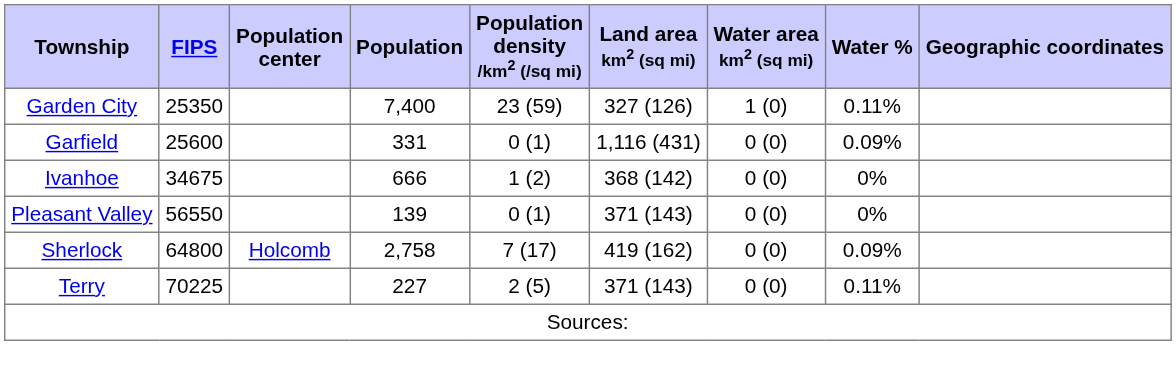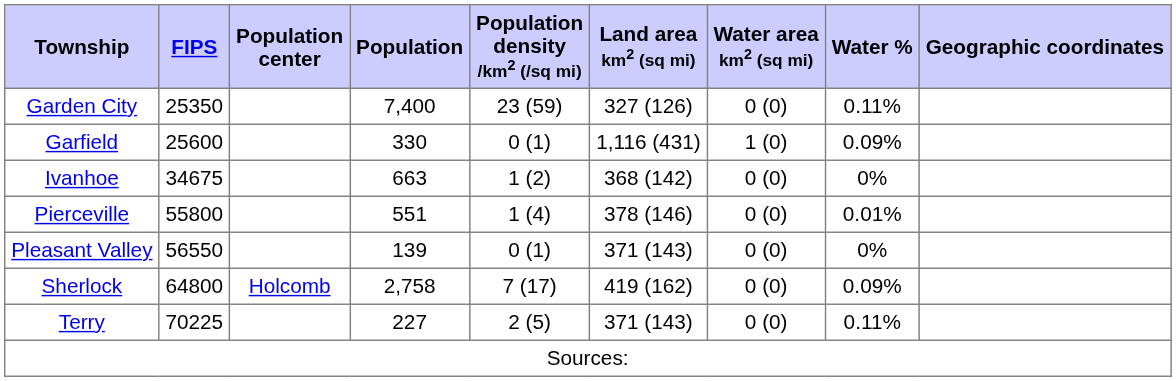 <table class="toccolours" border=1 cellspacing=0 cellpadding=4 style="text-align:center; border-collapse:collapse; font-size:90%;">
 <tr style="background:#ccccff">
 <th>Township</th>
 <th><a href='#'>FIPS</a></th>
 <th>Population<br>center</th>
 <th>Population</th>
 <th>Population<br>density<br><small>/km<sup>2</sup> (/sq mi)</small></th>
 <th>Land area<br><small>km<sup>2</sup> (sq mi)</small></th>
 <th>Water area<br><small>km<sup>2</sup> (sq mi)</small></th>
 <th>Water %</th>
 <th>Geographic coordinates</th>
 </tr>
 <tr>
 <td><a href='#'>Garden City</a></td>
 <td>25350</td>
 <td></td>
 <td>7,400</td>
 <td>23 (59)</td>
 <td>327 (126)</td>
-<td>1 (0)</td>
+<td>0 (0)</td>
 <td>0.11%</td>
 <td></td>
 </tr>
 <tr>
 <td><a href='#'>Garfield</a></td>
 <td>25600</td>
 <td></td>
-<td>331</td>
+<td>330</td>
 <td>0 (1)</td>
 <td>1,116 (431)</td>
-<td>0 (0)</td>
+<td>1 (0)</td>
 <td>0.09%</td>
 <td></td>
 </tr>
 <tr>
 <td><a href='#'>Ivanhoe</a></td>
 <td>34675</td>
 <td></td>
-<td>666</td>
+<td>663</td>
 <td>1 (2)</td>
 <td>368 (142)</td>
 <td>0 (0)</td>
 <td>0%</td>
+<td></td>
+</tr>
+<tr>
+<td><a href='#'>Pierceville</a></td>
+<td>55800</td>
+<td></td>
+<td>551</td>
+<td>1 (4)</td>
+<td>378 (146)</td>
+<td>0 (0)</td>
+<td>0.01%</td>
 <td></td>
 </tr>
 <tr>
 <td><a href='#'>Pleasant Valley</a></td>
 <td>56550</td>
 <td></td>
 <td>139</td>
 <td>0 (1)</td>
 <td>371 (143)</td>
 <td>0 (0)</td>
 <td>0%</td>
 <td></td>
 </tr>
 <tr>
 <td><a href='#'>Sherlock</a></td>
 <td>64800</td>
 <td><a href='#'>Holcomb</a></td>
 <td>2,758</td>
 <td>7 (17)</td>
 <td>419 (162)</td>
 <td>0 (0)</td>
 <td>0.09%</td>
 <td></td>
 </tr>
 <tr>
 <td><a href='#'>Terry</a></td>
 <td>70225</td>
 <td></td>
 <td>227</td>
 <td>2 (5)</td>
 <td>371 (143)</td>
 <td>0 (0)</td>
 <td>0.11%</td>
 <td></td>
 </tr>
 <tr>
 <td colspan=9>Sources: </td>
 </tr>
 </table>
